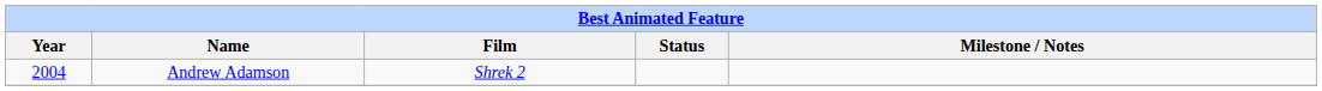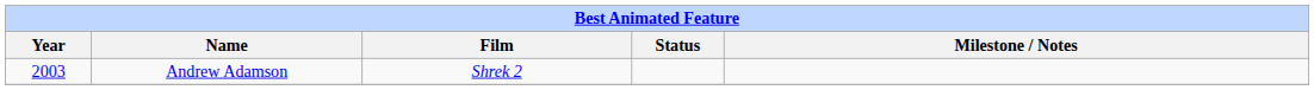 <table class="wikitable" style="text-align: center">
 <tr ---- bgcolor="#bfd7ff">
 <td colspan=5 align=center><strong><a href='#'>Best Animated Feature</a></strong></td>
 </tr>
 <tr ---- bgcolor="#ebf5ff">
 <th width="075">Year</th>
 <th width="250">Name</th>
 <th width="250">Film</th>
 <th width="080">Status</th>
 <th width="550">Milestone / Notes</th>
 </tr>
 <tr>
-<td><a href='#'>2004</a></td>
+<td><a href='#'>2003</a></td>
 <td><a href='#'>Andrew Adamson</a></td>
 <td><em><a href='#'>Shrek 2</a></em></td>
 <td></td>
 <td></td>
 </tr>
 <tr>
 </tr>
 </table>
